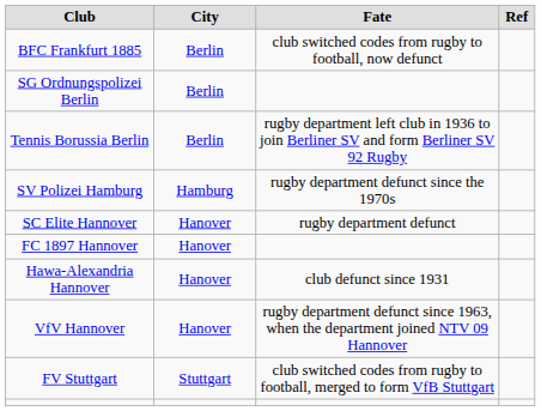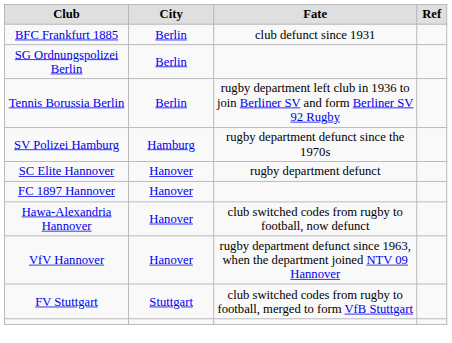 <table class="wikitable">
 <tr align="center"  bgcolor="#dfdfdf">
 <td width="150"><strong>Club</strong></td>
 <td width="100"><strong>City</strong></td>
 <td width="250"><strong>Fate</strong></td>
 <td width="30"><strong>Ref</strong></td>
 </tr>
 <tr align="center">
 <td><a href='#'>BFC Frankfurt 1885</a></td>
 <td><a href='#'>Berlin</a></td>
-<td>club switched codes from rugby to football, now defunct</td>
+<td>club defunct since 1931</td>
 <td></td>
 </tr>
 <tr align="center">
 <td><a href='#'>SG Ordnungspolizei Berlin</a></td>
 <td><a href='#'>Berlin</a></td>
 <td></td>
 <td></td>
 </tr>
 <tr align="center">
 <td><a href='#'>Tennis Borussia Berlin</a></td>
 <td><a href='#'>Berlin</a></td>
 <td>rugby department left club in 1936 to join <a href='#'>Berliner SV</a> and form <a href='#'>Berliner SV 92 Rugby</a></td>
 <td></td>
 </tr>
 <tr align="center">
 <td><a href='#'>SV Polizei Hamburg</a></td>
 <td><a href='#'>Hamburg</a></td>
 <td>rugby department defunct since the 1970s</td>
 <td></td>
 </tr>
 <tr align="center">
 <td><a href='#'>SC Elite Hannover</a></td>
 <td><a href='#'>Hanover</a></td>
 <td>rugby department defunct</td>
 <td></td>
 </tr>
 <tr align="center">
 <td><a href='#'>FC 1897 Hannover</a></td>
 <td><a href='#'>Hanover</a></td>
 <td></td>
 <td></td>
 </tr>
 <tr align="center">
 <td><a href='#'>Hawa-Alexandria Hannover</a></td>
 <td><a href='#'>Hanover</a></td>
-<td>club defunct since 1931</td>
+<td>club switched codes from rugby to football, now defunct</td>
 <td></td>
 </tr>
 <tr align="center">
 <td><a href='#'>VfV Hannover</a></td>
 <td><a href='#'>Hanover</a></td>
 <td>rugby department defunct since 1963, when the department joined <a href='#'>NTV 09 Hannover</a></td>
 <td></td>
 </tr>
 <tr align="center">
 <td><a href='#'>FV Stuttgart</a></td>
 <td><a href='#'>Stuttgart</a></td>
 <td>club switched codes from rugby to football, merged to form <a href='#'>VfB Stuttgart</a></td>
 <td></td>
 </tr>
 <tr align="center">
 <td></td>
 <td></td>
 <td></td>
 <td></td>
 </tr>
 </table>
